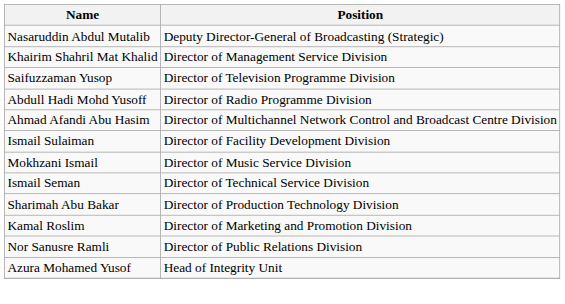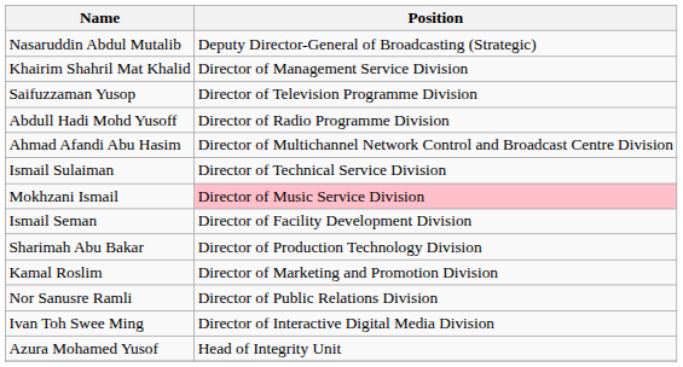 <table class="wikitable">
 <tr>
 <th>Name</th>
 <th>Position</th>
 </tr>
 <tr>
 <td>Nasaruddin Abdul Mutalib</td>
 <td>Deputy Director-General of Broadcasting (Strategic)</td>
 </tr>
 <tr>
 <td>Khairim Shahril Mat Khalid</td>
 <td>Director of Management Service Division</td>
 </tr>
 <tr>
 <td>Saifuzzaman Yusop</td>
 <td>Director of Television Programme Division</td>
 </tr>
 <tr>
 <td>Abdull Hadi Mohd Yusoff</td>
 <td>Director of Radio Programme Division</td>
 </tr>
 <tr>
 <td>Ahmad Afandi Abu Hasim</td>
 <td>Director of Multichannel Network Control and Broadcast Centre Division</td>
 </tr>
 <tr>
 <td>Ismail Sulaiman</td>
-<td>Director of Facility Development Division</td>
+<td>Director of Technical Service Division</td>
 </tr>
 <tr>
 <td>Mokhzani Ismail</td>
-<td>Director of Music Service Division</td>
+<td style="background: pink;">Director of Music Service Division</td>
 </tr>
 <tr>
 <td>Ismail Seman</td>
-<td>Director of Technical Service Division</td>
+<td>Director of Facility Development Division</td>
 </tr>
 <tr>
 <td>Sharimah Abu Bakar</td>
 <td>Director of Production Technology Division</td>
 </tr>
 <tr>
 <td>Kamal Roslim</td>
 <td>Director of Marketing and Promotion Division</td>
 </tr>
 <tr>
 <td>Nor Sanusre Ramli</td>
 <td>Director of Public Relations Division</td>
 </tr>
 <tr>
+<td>Ivan Toh Swee Ming</td>
+<td>Director of Interactive Digital Media Division</td>
+</tr>
+<tr>
 <td>Azura Mohamed Yusof</td>
 <td>Head of Integrity Unit</td>
 </tr>
 <tr>
 </tr>
 </table>
